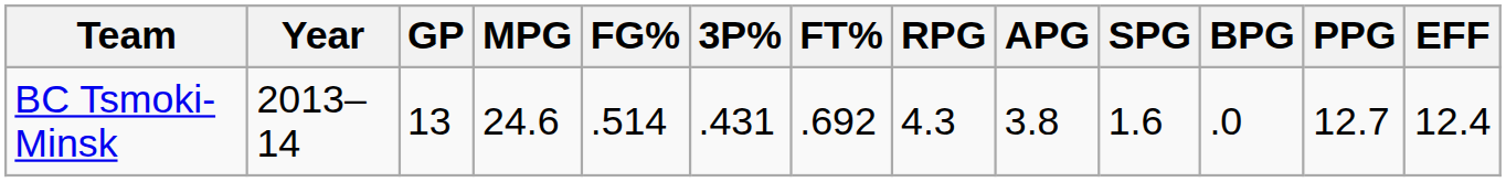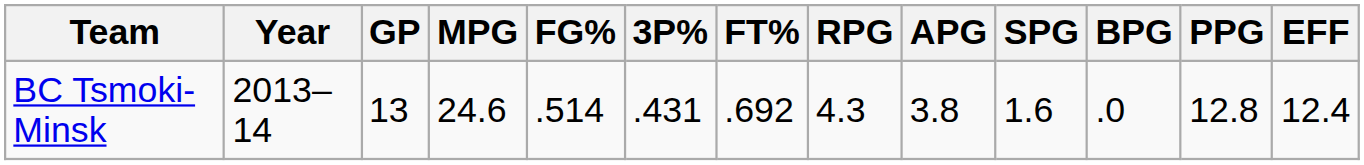 <table class="wikitable">
 <tr>
 <th>Team</th>
 <th>Year</th>
 <th>GP</th>
 <th>MPG</th>
 <th>FG%</th>
 <th>3P%</th>
 <th>FT%</th>
 <th>RPG</th>
 <th>APG</th>
 <th>SPG</th>
 <th>BPG</th>
 <th>PPG</th>
 <th>EFF</th>
 </tr>
 <tr>
 <td><a href='#'>BC Tsmoki-Minsk</a></td>
 <td>2013–14</td>
 <td>13</td>
 <td>24.6</td>
 <td>.514</td>
 <td>.431</td>
 <td>.692</td>
 <td>4.3</td>
 <td>3.8</td>
 <td>1.6</td>
 <td>.0</td>
-<td>12.7</td>
+<td>12.8</td>
 <td>12.4</td>
 </tr>
 </table>
